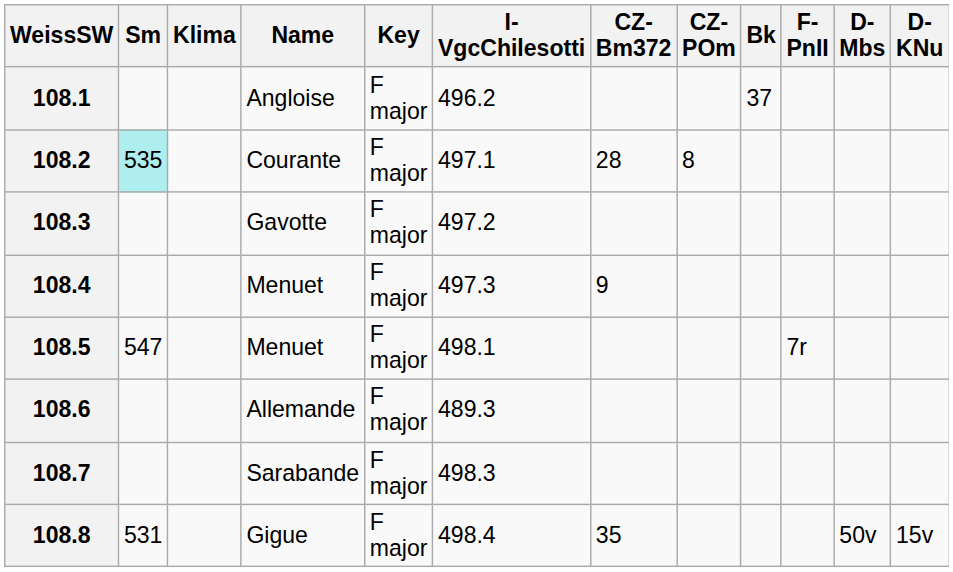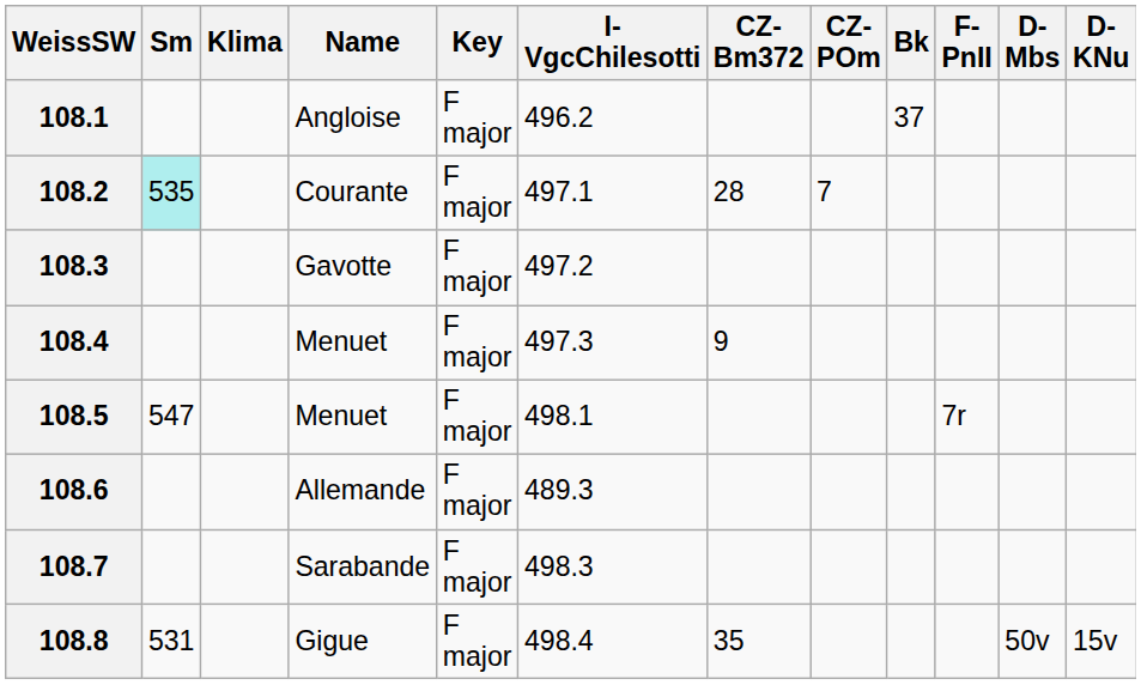 <table border="1" class="wikitable sortable">
 <tr>
 <th data-sort-type="number">WeissSW</th>
 <th>Sm</th>
 <th>Klima</th>
 <th class="unsortable">Name</th>
 <th class="unsortable">Key</th>
 <th>I-VgcChilesotti</th>
 <th>CZ-Bm372</th>
 <th>CZ-POm</th>
 <th>Bk</th>
 <th>F-PnII</th>
 <th>D-Mbs</th>
 <th>D-KNu</th>
 </tr>
 <tr>
 <th data-sort-value="1">108.1</th>
 <td></td>
 <td></td>
 <td>Angloise</td>
 <td>F major</td>
 <td>496.2</td>
 <td></td>
 <td></td>
 <td>37</td>
 <td></td>
 <td></td>
 <td></td>
 </tr>
 <tr>
 <th data-sort-value="2">108.2</th>
 <td style="background: paleturquoise;">535</td>
 <td></td>
 <td>Courante</td>
 <td>F major</td>
 <td>497.1</td>
 <td>28</td>
-<td>8</td>
+<td>7</td>
 <td></td>
 <td></td>
 <td></td>
 <td></td>
 </tr>
 <tr>
 <th data-sort-value="3">108.3</th>
 <td></td>
 <td></td>
 <td>Gavotte</td>
 <td>F major</td>
 <td>497.2</td>
 <td></td>
 <td></td>
 <td></td>
 <td></td>
 <td></td>
 <td></td>
 </tr>
 <tr>
 <th data-sort-value="4">108.4</th>
 <td></td>
 <td></td>
 <td>Menuet</td>
 <td>F major</td>
 <td>497.3</td>
 <td>9</td>
 <td></td>
 <td></td>
 <td></td>
 <td></td>
 <td></td>
 </tr>
 <tr>
 <th data-sort-value="5">108.5</th>
 <td>547</td>
 <td></td>
 <td>Menuet</td>
 <td>F major</td>
 <td>498.1</td>
 <td></td>
 <td></td>
 <td></td>
 <td>7r</td>
 <td></td>
 <td></td>
 </tr>
 <tr>
 <th data-sort-value="6">108.6</th>
 <td></td>
 <td></td>
 <td>Allemande</td>
 <td>F major</td>
 <td>489.3</td>
 <td></td>
 <td></td>
 <td></td>
 <td></td>
 <td></td>
 <td></td>
 </tr>
 <tr>
 <th data-sort-value="7">108.7</th>
 <td></td>
 <td></td>
 <td>Sarabande</td>
 <td>F major</td>
 <td>498.3</td>
 <td></td>
 <td></td>
 <td></td>
 <td></td>
 <td></td>
 <td></td>
 </tr>
 <tr>
 <th data-sort-value="8">108.8</th>
 <td>531</td>
 <td></td>
 <td>Gigue</td>
 <td>F major</td>
 <td>498.4</td>
 <td>35</td>
 <td></td>
 <td></td>
 <td></td>
 <td>50v</td>
 <td>15v</td>
 </tr>
 </table>
